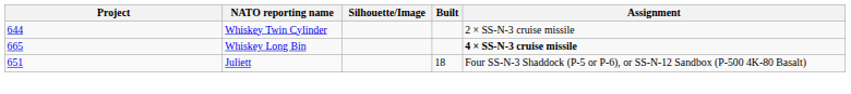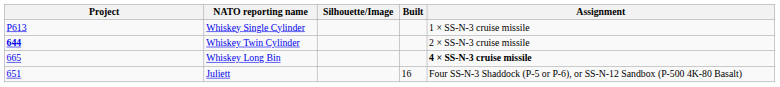 <table class="wikitable" style="width:100%">
 <tr>
 <th style="width: 20em;">Project</th>
 <th>NATO reporting name</th>
 <th>Silhouette/Image</th>
 <th>Built</th>
 <th>Assignment</th>
 </tr>
 <tr>
-<td><a href='#'>644</a></td>
+<td><a href='#'>P613</a></td>
+<td><a href='#'>Whiskey Single Cylinder</a></td>
+<td></td>
+<td></td>
+<td>1 × SS-N-3 cruise missile</td>
+</tr>
+<tr>
+<td><strong><a href='#'>644</a></strong></td>
 <td><a href='#'>Whiskey Twin Cylinder</a></td>
 <td></td>
 <td></td>
 <td>2 × SS-N-3 cruise missile</td>
 </tr>
 <tr>
 <td><a href='#'>665</a></td>
 <td><a href='#'>Whiskey Long Bin</a></td>
 <td></td>
 <td></td>
 <td><strong>4 × SS-N-3 cruise missile</strong></td>
 </tr>
 <tr>
 <td><a href='#'>651</a></td>
 <td><a href='#'>Juliett</a></td>
 <td></td>
-<td>18</td>
+<td>16</td>
 <td>Four SS-N-3 Shaddock (P-5 or P-6), or SS-N-12 Sandbox (P-500 4K-80 Basalt)</td>
 </tr>
 </table>
